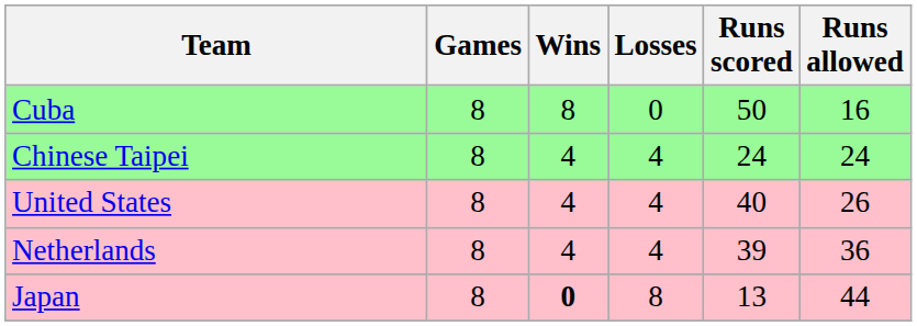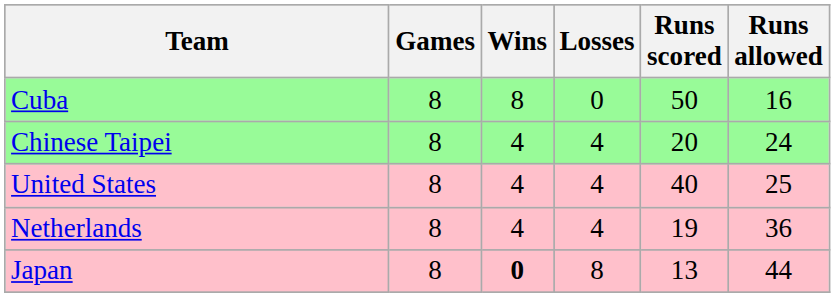 <table class=wikitable style="text-align:center">
 <tr>
 <th width=220>Team</th>
 <th width=20>Games</th>
 <th width=20>Wins</th>
 <th width=20>Losses</th>
 <th width=20>Runs scored</th>
 <th width=20>Runs allowed</th>
 </tr>
 <tr bgcolor="#98fb98">
 <td align=left> <a href='#'>Cuba</a></td>
 <td>8</td>
 <td>8</td>
 <td>0</td>
 <td>50</td>
 <td>16</td>
 </tr>
 <tr bgcolor="#98fb98">
 <td align=left> <a href='#'>Chinese Taipei</a> </td>
 <td>8</td>
 <td>4</td>
 <td>4</td>
-<td>24</td>
+<td>20</td>
 <td>24</td>
 </tr>
 <tr bgcolor=pink>
 <td align=left> <a href='#'>United States</a> </td>
 <td>8</td>
 <td>4</td>
 <td>4</td>
 <td>40</td>
-<td>26</td>
+<td>25</td>
 </tr>
 <tr bgcolor=pink>
 <td align=left> <a href='#'>Netherlands</a> </td>
 <td>8</td>
 <td>4</td>
 <td>4</td>
-<td>39</td>
+<td>19</td>
 <td>36</td>
 </tr>
 <tr bgcolor=pink>
 <td align=left> <a href='#'>Japan</a></td>
 <td>8</td>
 <td><strong>0</strong></td>
 <td>8</td>
 <td>13</td>
 <td>44</td>
 </tr>
 </table>
